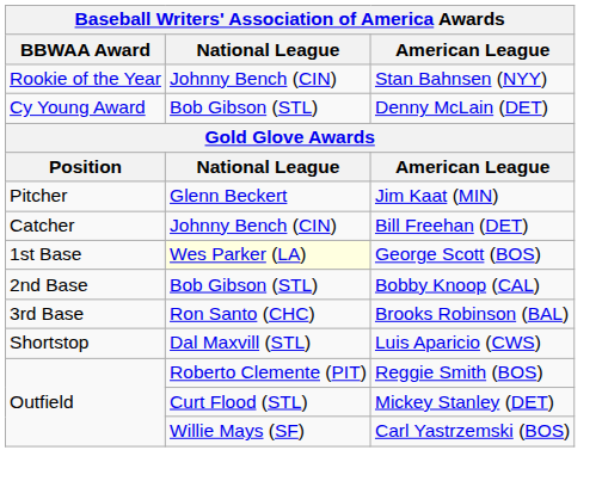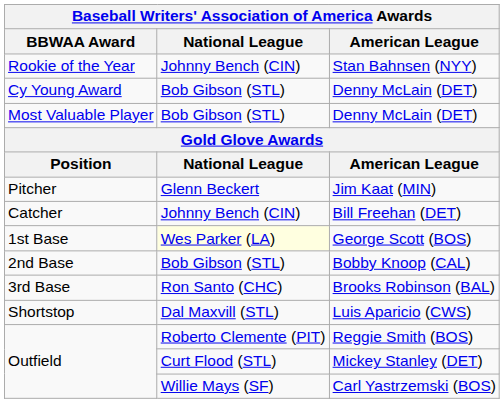 <table class="wikitable">
 <tr>
 <th colspan="3"><a href='#'>Baseball Writers' Association of America</a> Awards</th>
 </tr>
 <tr>
 <th>BBWAA Award</th>
 <th>National League</th>
 <th>American League</th>
 </tr>
 <tr>
 <td><a href='#'>Rookie of the Year</a></td>
 <td><a href='#'>Johnny Bench</a> (<a href='#'>CIN</a>)</td>
 <td><a href='#'>Stan Bahnsen</a> (<a href='#'>NYY</a>)</td>
 </tr>
 <tr>
 <td><a href='#'>Cy Young Award</a></td>
+<td><a href='#'>Bob Gibson</a> (<a href='#'>STL</a>)</td>
+<td><a href='#'>Denny McLain</a> (<a href='#'>DET</a>)</td>
+</tr>
+<tr>
+<td><a href='#'>Most Valuable Player</a></td>
 <td><a href='#'>Bob Gibson</a> (<a href='#'>STL</a>)</td>
 <td><a href='#'>Denny McLain</a> (<a href='#'>DET</a>)</td>
 </tr>
 <tr>
 <th colspan="3"><a href='#'>Gold Glove Awards</a></th>
 </tr>
 <tr>
 <th>Position</th>
 <th>National League</th>
 <th>American League</th>
 </tr>
 <tr>
 <td>Pitcher</td>
 <td><a href='#'>Glenn Beckert</a></td>
 <td><a href='#'>Jim Kaat</a> (<a href='#'>MIN</a>)</td>
 </tr>
 <tr>
 <td>Catcher</td>
 <td><a href='#'>Johnny Bench</a> (<a href='#'>CIN</a>)</td>
 <td><a href='#'>Bill Freehan</a> (<a href='#'>DET</a>)</td>
 </tr>
 <tr>
 <td>1st Base</td>
 <td style="background: lightyellow;"><a href='#'>Wes Parker</a> (<a href='#'>LA</a>)</td>
 <td><a href='#'>George Scott</a> (<a href='#'>BOS</a>)</td>
 </tr>
 <tr>
 <td>2nd Base</td>
 <td><a href='#'>Bob Gibson</a> (<a href='#'>STL</a>)</td>
 <td><a href='#'>Bobby Knoop</a> (<a href='#'>CAL</a>)</td>
 </tr>
 <tr>
 <td>3rd Base</td>
 <td><a href='#'>Ron Santo</a> (<a href='#'>CHC</a>)</td>
 <td><a href='#'>Brooks Robinson</a> (<a href='#'>BAL</a>)</td>
 </tr>
 <tr>
 <td>Shortstop</td>
 <td><a href='#'>Dal Maxvill</a> (<a href='#'>STL</a>)</td>
 <td><a href='#'>Luis Aparicio</a> (<a href='#'>CWS</a>)</td>
 </tr>
 <tr>
 <td rowspan="3">Outfield</td>
 <td><a href='#'>Roberto Clemente</a> (<a href='#'>PIT</a>)</td>
 <td><a href='#'>Reggie Smith</a> (<a href='#'>BOS</a>)</td>
 </tr>
 <tr>
 <td><a href='#'>Curt Flood</a> (<a href='#'>STL</a>)</td>
 <td><a href='#'>Mickey Stanley</a> (<a href='#'>DET</a>)</td>
 </tr>
 <tr>
 <td><a href='#'>Willie Mays</a> (<a href='#'>SF</a>)</td>
 <td><a href='#'>Carl Yastrzemski</a> (<a href='#'>BOS</a>)</td>
 </tr>
 </table>
